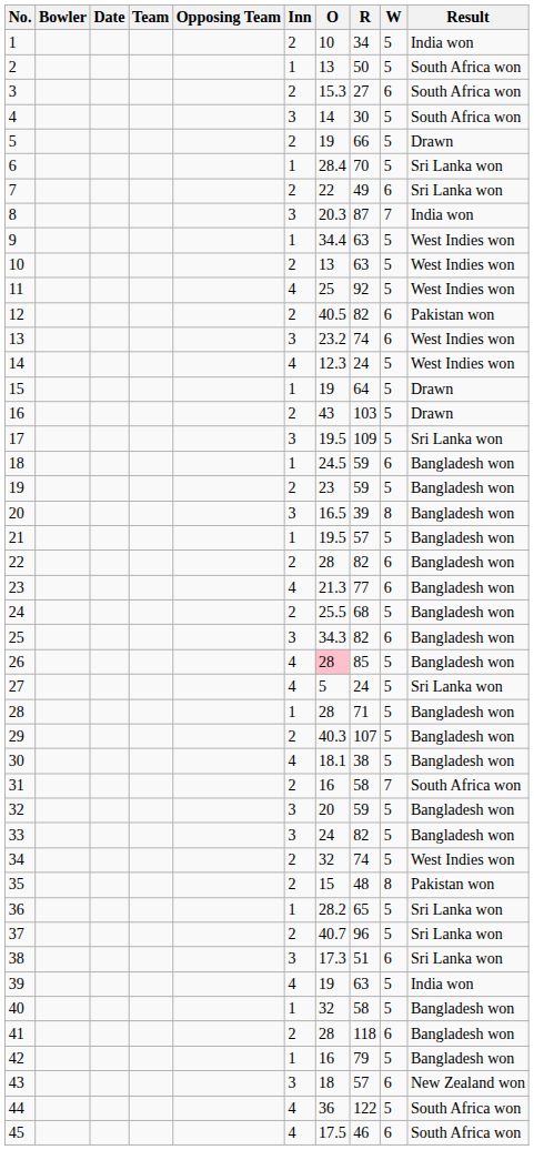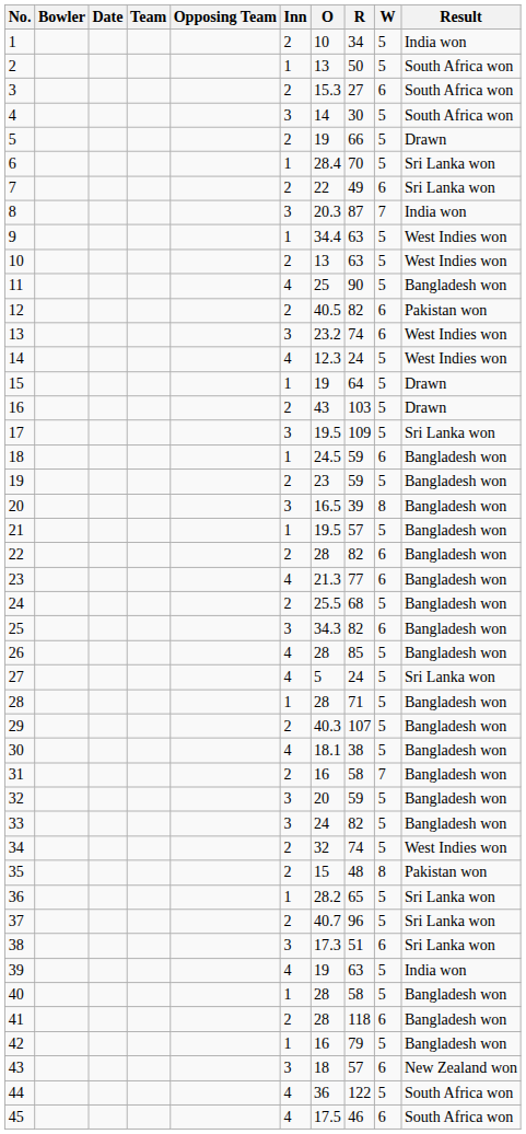 <table class="wikitable sortable">
 <tr>
 <th>No.</th>
 <th>Bowler</th>
 <th>Date</th>
 <th>Team</th>
 <th>Opposing Team</th>
 <th scope="col" style="width:20px;">Inn</th>
 <th scope="col" style="width:20px;">O</th>
 <th scope="col" style="width:20px;">R</th>
 <th scope="col" style="width:20px;">W</th>
 <th>Result</th>
 </tr>
 <tr>
 <td>1</td>
 <td></td>
 <td></td>
 <td></td>
 <td></td>
 <td>2</td>
 <td>10</td>
 <td>34</td>
 <td>5</td>
 <td>India won</td>
 </tr>
 <tr>
 <td>2</td>
 <td></td>
 <td></td>
 <td></td>
 <td></td>
 <td>1</td>
 <td>13</td>
 <td>50</td>
 <td>5</td>
 <td>South Africa won</td>
 </tr>
 <tr>
 <td>3</td>
 <td></td>
 <td></td>
 <td></td>
 <td></td>
 <td>2</td>
 <td>15.3</td>
 <td>27</td>
 <td>6</td>
 <td>South Africa won</td>
 </tr>
 <tr>
 <td>4</td>
 <td></td>
 <td></td>
 <td></td>
 <td></td>
 <td>3</td>
 <td>14</td>
 <td>30</td>
 <td>5</td>
 <td>South Africa won</td>
 </tr>
 <tr>
 <td>5</td>
 <td></td>
 <td></td>
 <td></td>
 <td></td>
 <td>2</td>
 <td>19</td>
 <td>66</td>
 <td>5</td>
 <td>Drawn</td>
 </tr>
 <tr>
 <td>6</td>
 <td></td>
 <td></td>
 <td></td>
 <td></td>
 <td>1</td>
 <td>28.4</td>
 <td>70</td>
 <td>5</td>
 <td>Sri Lanka won</td>
 </tr>
 <tr>
 <td>7</td>
 <td></td>
 <td></td>
 <td></td>
 <td></td>
 <td>2</td>
 <td>22</td>
 <td>49</td>
 <td>6</td>
 <td>Sri Lanka won</td>
 </tr>
 <tr>
 <td>8</td>
 <td></td>
 <td></td>
 <td></td>
 <td></td>
 <td>3</td>
 <td>20.3</td>
 <td>87</td>
 <td>7</td>
 <td>India won</td>
 </tr>
 <tr>
 <td>9</td>
 <td></td>
 <td></td>
 <td></td>
 <td></td>
 <td>1</td>
 <td>34.4</td>
 <td>63</td>
 <td>5</td>
 <td>West Indies won</td>
 </tr>
 <tr>
 <td>10</td>
 <td></td>
 <td></td>
 <td></td>
 <td></td>
 <td>2</td>
 <td>13</td>
 <td>63</td>
 <td>5</td>
 <td>West Indies won</td>
 </tr>
 <tr>
 <td>11</td>
 <td></td>
 <td></td>
 <td></td>
 <td></td>
 <td>4</td>
 <td>25</td>
-<td>92</td>
+<td>90</td>
 <td>5</td>
-<td>West Indies won</td>
+<td>Bangladesh won</td>
 </tr>
 <tr>
 <td>12</td>
 <td></td>
 <td></td>
 <td></td>
 <td></td>
 <td>2</td>
 <td>40.5</td>
 <td>82</td>
 <td>6</td>
 <td>Pakistan won</td>
 </tr>
 <tr>
 <td>13</td>
 <td></td>
 <td></td>
 <td></td>
 <td></td>
 <td>3</td>
 <td>23.2</td>
 <td>74</td>
 <td>6</td>
 <td>West Indies won</td>
 </tr>
 <tr>
 <td>14</td>
 <td></td>
 <td></td>
 <td></td>
 <td></td>
 <td>4</td>
 <td>12.3</td>
 <td>24</td>
 <td>5</td>
 <td>West Indies won</td>
 </tr>
 <tr>
 <td>15</td>
 <td></td>
 <td></td>
 <td></td>
 <td></td>
 <td>1</td>
 <td>19</td>
 <td>64</td>
 <td>5</td>
 <td>Drawn</td>
 </tr>
 <tr>
 <td>16</td>
 <td></td>
 <td></td>
 <td></td>
 <td></td>
 <td>2</td>
 <td>43</td>
 <td>103</td>
 <td>5</td>
 <td>Drawn</td>
 </tr>
 <tr>
 <td>17</td>
 <td></td>
 <td></td>
 <td></td>
 <td></td>
 <td>3</td>
 <td>19.5</td>
 <td>109</td>
 <td>5</td>
 <td>Sri Lanka won</td>
 </tr>
 <tr>
 <td>18</td>
 <td></td>
 <td></td>
 <td></td>
 <td></td>
 <td>1</td>
 <td>24.5</td>
 <td>59</td>
 <td>6</td>
 <td>Bangladesh won</td>
 </tr>
 <tr>
 <td>19</td>
 <td></td>
 <td></td>
 <td></td>
 <td></td>
 <td>2</td>
 <td>23</td>
 <td>59</td>
 <td>5</td>
 <td>Bangladesh won</td>
 </tr>
 <tr>
 <td>20</td>
 <td></td>
 <td></td>
 <td></td>
 <td></td>
 <td>3</td>
 <td>16.5</td>
 <td>39</td>
 <td>8</td>
 <td>Bangladesh won</td>
 </tr>
 <tr>
 <td>21</td>
 <td></td>
 <td></td>
 <td></td>
 <td></td>
 <td>1</td>
 <td>19.5</td>
 <td>57</td>
 <td>5</td>
 <td>Bangladesh won</td>
 </tr>
 <tr>
 <td>22</td>
 <td></td>
 <td></td>
 <td></td>
 <td></td>
 <td>2</td>
 <td>28</td>
 <td>82</td>
 <td>6</td>
 <td>Bangladesh won</td>
 </tr>
 <tr>
 <td>23</td>
 <td></td>
 <td></td>
 <td></td>
 <td></td>
 <td>4</td>
 <td>21.3</td>
 <td>77</td>
 <td>6</td>
 <td>Bangladesh won</td>
 </tr>
 <tr>
 <td>24</td>
 <td></td>
 <td></td>
 <td></td>
 <td></td>
 <td>2</td>
 <td>25.5</td>
 <td>68</td>
 <td>5</td>
 <td>Bangladesh won</td>
 </tr>
 <tr>
 <td>25</td>
 <td></td>
 <td></td>
 <td></td>
 <td></td>
 <td>3</td>
 <td>34.3</td>
 <td>82</td>
 <td>6</td>
 <td>Bangladesh won</td>
 </tr>
 <tr>
 <td>26</td>
 <td></td>
 <td></td>
 <td></td>
 <td></td>
 <td>4</td>
-<td style="background: pink;">28</td>
+<td>28</td>
 <td>85</td>
 <td>5</td>
 <td>Bangladesh won</td>
 </tr>
 <tr>
 <td>27</td>
 <td></td>
 <td></td>
 <td></td>
 <td></td>
 <td>4</td>
 <td>5</td>
 <td>24</td>
 <td>5</td>
 <td>Sri Lanka won</td>
 </tr>
 <tr>
 <td>28</td>
 <td></td>
 <td></td>
 <td></td>
 <td></td>
 <td>1</td>
 <td>28</td>
 <td>71</td>
 <td>5</td>
 <td>Bangladesh won</td>
 </tr>
 <tr>
 <td>29</td>
 <td></td>
 <td></td>
 <td></td>
 <td></td>
 <td>2</td>
 <td>40.3</td>
 <td>107</td>
 <td>5</td>
 <td>Bangladesh won</td>
 </tr>
 <tr>
 <td>30</td>
 <td></td>
 <td></td>
 <td></td>
 <td></td>
 <td>4</td>
 <td>18.1</td>
 <td>38</td>
 <td>5</td>
 <td>Bangladesh won</td>
 </tr>
 <tr>
 <td>31</td>
 <td></td>
 <td></td>
 <td></td>
 <td></td>
 <td>2</td>
 <td>16</td>
 <td>58</td>
 <td>7</td>
-<td>South Africa won</td>
+<td>Bangladesh won</td>
 </tr>
 <tr>
 <td>32</td>
 <td></td>
 <td></td>
 <td></td>
 <td></td>
 <td>3</td>
 <td>20</td>
 <td>59</td>
 <td>5</td>
 <td>Bangladesh won</td>
 </tr>
 <tr>
 <td>33</td>
 <td></td>
 <td></td>
 <td></td>
 <td></td>
 <td>3</td>
 <td>24</td>
 <td>82</td>
 <td>5</td>
 <td>Bangladesh won</td>
 </tr>
 <tr>
 <td>34</td>
 <td></td>
 <td></td>
 <td></td>
 <td></td>
 <td>2</td>
 <td>32</td>
 <td>74</td>
 <td>5</td>
 <td>West Indies won</td>
 </tr>
 <tr>
 <td>35</td>
 <td></td>
 <td></td>
 <td></td>
 <td></td>
 <td>2</td>
 <td>15</td>
 <td>48</td>
 <td>8</td>
 <td>Pakistan won</td>
 </tr>
 <tr>
 <td>36</td>
 <td></td>
 <td></td>
 <td></td>
 <td></td>
 <td>1</td>
 <td>28.2</td>
 <td>65</td>
 <td>5</td>
 <td>Sri Lanka won</td>
 </tr>
 <tr>
 <td>37</td>
 <td></td>
 <td></td>
 <td></td>
 <td></td>
 <td>2</td>
 <td>40.7</td>
 <td>96</td>
 <td>5</td>
 <td>Sri Lanka won</td>
 </tr>
 <tr>
 <td>38</td>
 <td></td>
 <td></td>
 <td></td>
 <td></td>
 <td>3</td>
 <td>17.3</td>
 <td>51</td>
 <td>6</td>
 <td>Sri Lanka won</td>
 </tr>
 <tr>
 <td>39</td>
 <td></td>
 <td></td>
 <td></td>
 <td></td>
 <td>4</td>
 <td>19</td>
 <td>63</td>
 <td>5</td>
 <td>India won</td>
 </tr>
 <tr>
 <td>40</td>
 <td></td>
 <td></td>
 <td></td>
 <td></td>
 <td>1</td>
-<td>32</td>
+<td>28</td>
 <td>58</td>
 <td>5</td>
 <td>Bangladesh won</td>
 </tr>
 <tr>
 <td>41</td>
 <td></td>
 <td></td>
 <td></td>
 <td></td>
 <td>2</td>
 <td>28</td>
 <td>118</td>
 <td>6</td>
 <td>Bangladesh won</td>
 </tr>
 <tr>
 <td>42</td>
 <td></td>
 <td></td>
 <td></td>
 <td></td>
 <td>1</td>
 <td>16</td>
 <td>79</td>
 <td>5</td>
 <td>Bangladesh won</td>
 </tr>
 <tr>
 <td>43</td>
 <td></td>
 <td></td>
 <td></td>
 <td></td>
 <td>3</td>
 <td>18</td>
 <td>57</td>
 <td>6</td>
 <td>New Zealand won</td>
 </tr>
 <tr>
 <td>44</td>
 <td></td>
 <td></td>
 <td></td>
 <td></td>
 <td>4</td>
 <td>36</td>
 <td>122</td>
 <td>5</td>
 <td>South Africa won</td>
 </tr>
 <tr>
 <td>45</td>
 <td></td>
 <td></td>
 <td></td>
 <td></td>
 <td>4</td>
 <td>17.5</td>
 <td>46</td>
 <td>6</td>
 <td>South Africa won</td>
 </tr>
 </table>
